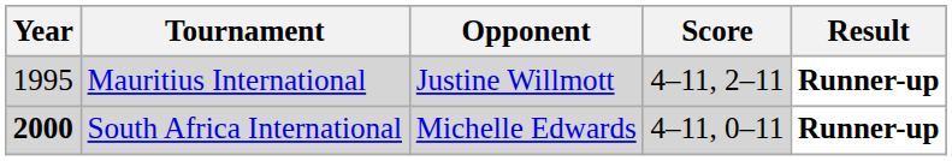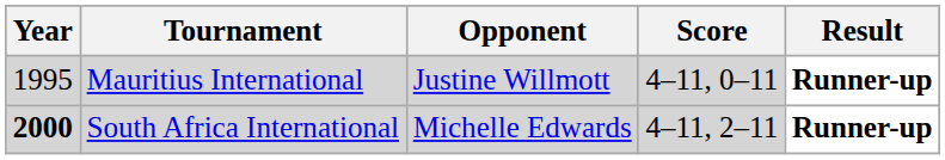 <table class="sortable wikitable" style="font-size: 90%;">
 <tr>
 <th>Year</th>
 <th>Tournament</th>
 <th>Opponent</th>
 <th>Score</th>
 <th>Result</th>
 </tr>
 <tr style="background:#D5D5D5">
 <td align="center">1995</td>
 <td align="left"><a href='#'>Mauritius International</a></td>
 <td align="left"> <a href='#'>Justine Willmott</a></td>
-<td align="left">4–11, 2–11</td>
+<td align="left">4–11, 0–11</td>
 <td style="text-align:left; background:white"> <strong>Runner-up</strong></td>
 </tr>
 <tr style="background:#D5D5D5">
 <td align="center"><strong>2000</strong></td>
 <td align="left"><a href='#'>South Africa International</a></td>
 <td align="left"> <a href='#'>Michelle Edwards</a></td>
-<td align="left">4–11, 0–11</td>
+<td align="left">4–11, 2–11</td>
 <td style="text-align:left; background:white"> <strong>Runner-up</strong></td>
 </tr>
 </table>
